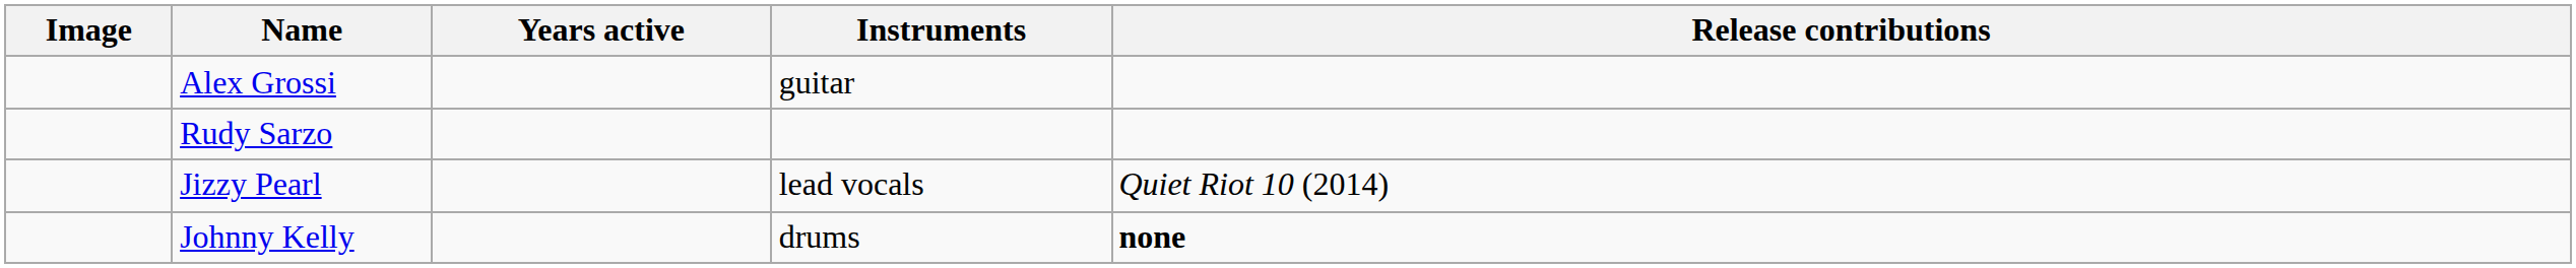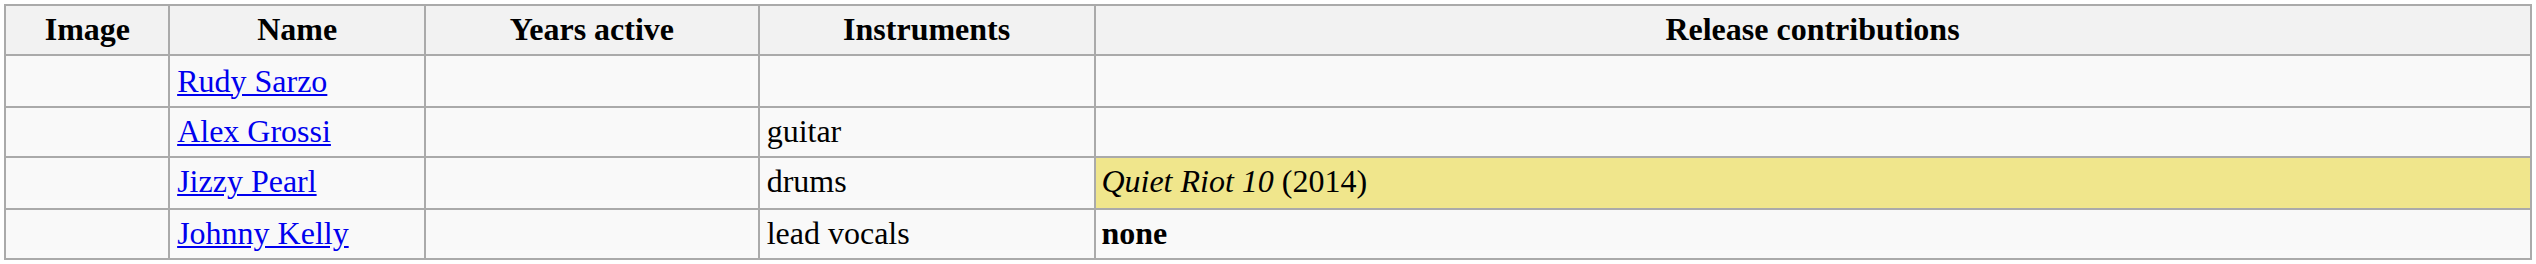 <table class="wikitable" border="1" width=100%>
 <tr>
 <th width="75">Image</th>
 <th width="120">Name</th>
 <th width="160">Years active</th>
 <th width="160">Instruments</th>
 <th>Release contributions</th>
 </tr>
 <tr>
 <td></td>
+<td><a href='#'>Rudy Sarzo</a></td>
+<td></td>
+<td></td>
+<td></td>
+</tr>
+<tr>
+<td></td>
 <td><a href='#'>Alex Grossi</a></td>
 <td></td>
 <td>guitar</td>
 <td></td>
 </tr>
 <tr>
 <td></td>
-<td><a href='#'>Rudy Sarzo</a></td>
-<td></td>
-<td></td>
-<td></td>
-</tr>
-<tr>
-<td></td>
 <td><a href='#'>Jizzy Pearl</a></td>
 <td></td>
-<td>lead vocals</td>
-<td><em>Quiet Riot 10</em> (2014)</td>
+<td>drums</td>
+<td style="background: khaki;"><em>Quiet Riot 10</em> (2014)</td>
 </tr>
 <tr>
 <td></td>
 <td><a href='#'>Johnny Kelly</a></td>
 <td></td>
-<td>drums</td>
+<td>lead vocals</td>
 <td><strong>none</strong></td>
 </tr>
 <tr>
 </tr>
 </table>
